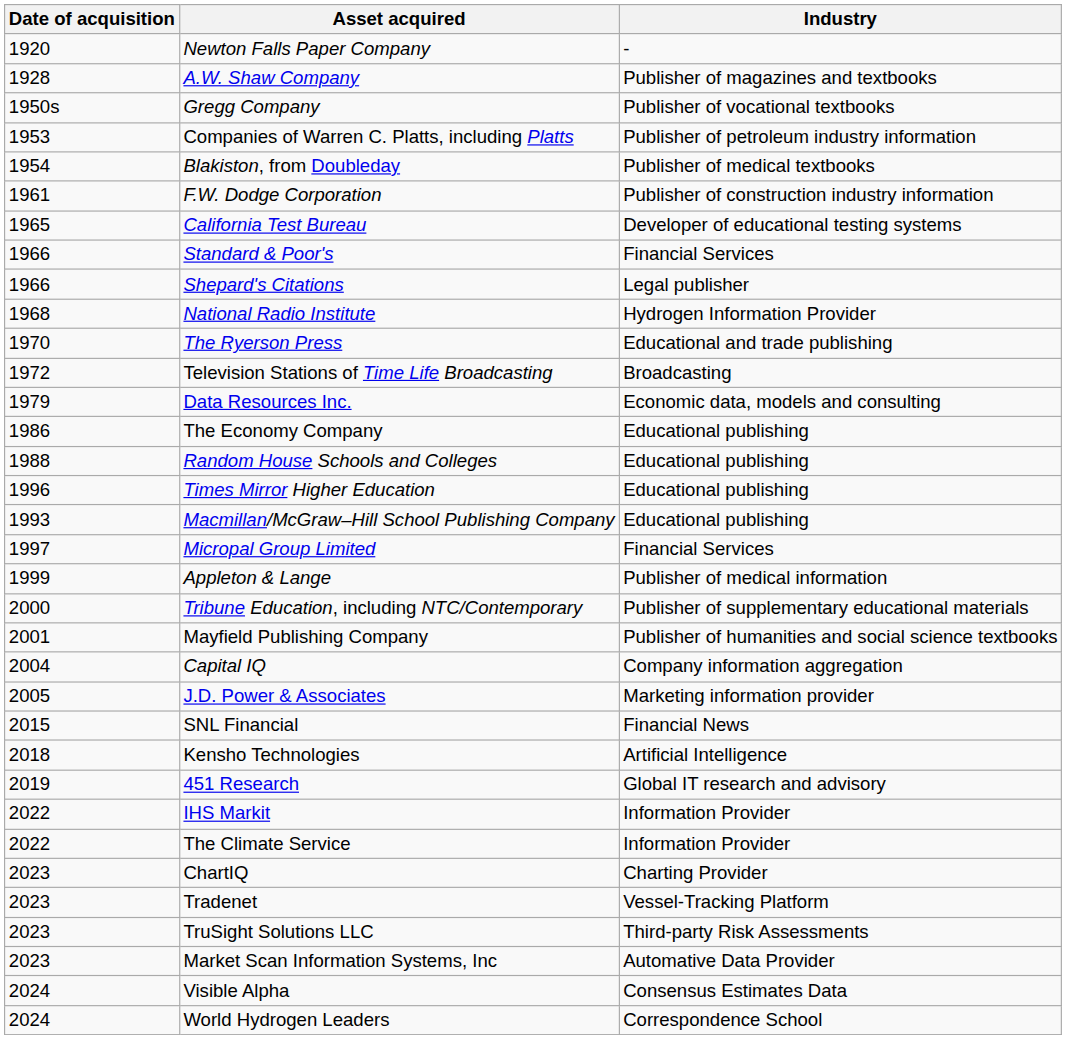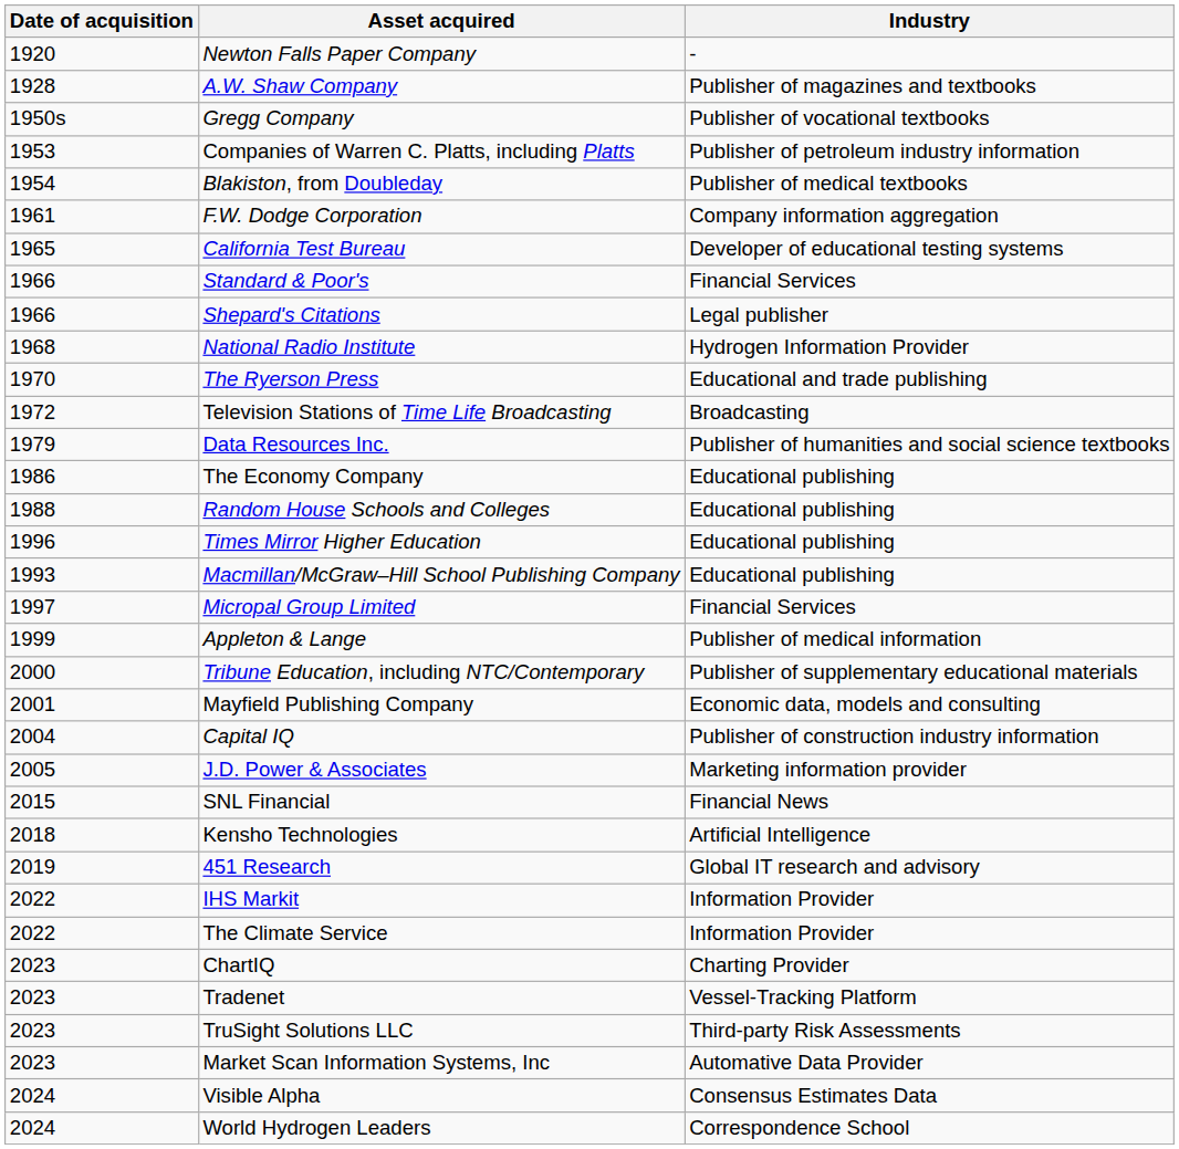 <table class="wikitable">
 <tr>
 <th>Date of acquisition</th>
 <th>Asset acquired</th>
 <th>Industry</th>
 </tr>
 <tr>
 <td>1920</td>
 <td><em>Newton Falls Paper Company</em></td>
 <td>-</td>
 </tr>
 <tr>
 <td>1928</td>
 <td><em><a href='#'>A.W. Shaw Company</a></em></td>
 <td>Publisher of magazines and textbooks</td>
 </tr>
 <tr>
 <td>1950s</td>
 <td><em>Gregg Company</em></td>
 <td>Publisher of vocational textbooks</td>
 </tr>
 <tr>
 <td>1953</td>
 <td>Companies of Warren C. Platts, including <em><a href='#'>Platts</a></em></td>
 <td>Publisher of petroleum industry information</td>
 </tr>
 <tr>
 <td>1954</td>
 <td><em>Blakiston</em>, from <a href='#'>Doubleday</a></td>
 <td>Publisher of medical textbooks</td>
 </tr>
 <tr>
 <td>1961</td>
 <td><em>F.W. Dodge Corporation</em></td>
-<td>Publisher of construction industry information</td>
+<td>Company information aggregation</td>
 </tr>
 <tr>
 <td>1965</td>
 <td><em><a href='#'>California Test Bureau</a></em></td>
 <td>Developer of educational testing systems</td>
 </tr>
 <tr>
 <td>1966</td>
 <td><em><a href='#'>Standard & Poor's</a></em></td>
 <td>Financial Services</td>
 </tr>
 <tr>
 <td>1966</td>
 <td><em><a href='#'>Shepard's Citations</a></em></td>
 <td>Legal publisher</td>
 </tr>
 <tr>
 <td>1968</td>
 <td><em><a href='#'>National Radio Institute</a></em></td>
 <td>Hydrogen Information Provider</td>
 </tr>
 <tr>
 <td>1970</td>
 <td><em><a href='#'>The Ryerson Press</a></em></td>
 <td>Educational and trade publishing</td>
 </tr>
 <tr>
 <td>1972</td>
 <td>Television Stations of <em><a href='#'>Time Life</a> Broadcasting</em></td>
 <td>Broadcasting</td>
 </tr>
 <tr>
 <td>1979</td>
 <td><a href='#'>Data Resources Inc.</a></td>
-<td>Economic data, models and consulting</td>
+<td>Publisher of humanities and social science textbooks</td>
 </tr>
 <tr>
 <td>1986</td>
 <td>The Economy Company</td>
 <td>Educational publishing</td>
 </tr>
 <tr>
 <td>1988</td>
 <td><em><a href='#'>Random House</a> Schools and Colleges</em></td>
 <td>Educational publishing</td>
 </tr>
 <tr>
 <td>1996</td>
 <td><em><a href='#'>Times Mirror</a> Higher Education</em></td>
 <td>Educational publishing</td>
 </tr>
 <tr>
 <td>1993</td>
 <td><em><a href='#'>Macmillan</a>/McGraw–Hill School Publishing Company</em></td>
 <td>Educational publishing</td>
 </tr>
 <tr>
 <td>1997</td>
 <td><em><a href='#'>Micropal Group Limited</a></em></td>
 <td>Financial Services</td>
 </tr>
 <tr>
 <td>1999</td>
 <td><em>Appleton & Lange</em></td>
 <td>Publisher of medical information</td>
 </tr>
 <tr>
 <td>2000</td>
 <td><em><a href='#'>Tribune</a> Education</em>, including <em>NTC/Contemporary</em></td>
 <td>Publisher of supplementary educational materials</td>
 </tr>
 <tr>
 <td>2001</td>
 <td>Mayfield Publishing Company</td>
-<td>Publisher of humanities and social science textbooks</td>
+<td>Economic data, models and consulting</td>
 </tr>
 <tr>
 <td>2004</td>
 <td><em>Capital IQ</em></td>
-<td>Company information aggregation</td>
+<td>Publisher of construction industry information</td>
 </tr>
 <tr>
 <td>2005</td>
 <td><a href='#'>J.D. Power & Associates</a></td>
 <td>Marketing information provider</td>
 </tr>
 <tr>
 <td>2015</td>
 <td>SNL Financial</td>
 <td>Financial News</td>
 </tr>
 <tr>
 <td>2018</td>
 <td>Kensho Technologies</td>
 <td>Artificial Intelligence</td>
 </tr>
 <tr>
 <td>2019</td>
 <td><a href='#'>451 Research</a></td>
 <td>Global IT research and advisory</td>
 </tr>
 <tr>
 <td>2022</td>
 <td><a href='#'>IHS Markit</a></td>
 <td>Information Provider</td>
 </tr>
 <tr>
 <td>2022</td>
 <td>The Climate Service</td>
 <td>Information Provider</td>
 </tr>
 <tr>
 <td>2023</td>
 <td>ChartIQ</td>
 <td>Charting Provider</td>
 </tr>
 <tr>
 <td>2023</td>
 <td>Tradenet</td>
 <td>Vessel-Tracking Platform</td>
 </tr>
 <tr>
 <td>2023</td>
 <td>TruSight Solutions LLC </td>
 <td>Third-party Risk Assessments</td>
 </tr>
 <tr>
 <td>2023</td>
 <td>Market Scan Information Systems, Inc </td>
 <td>Automative Data Provider</td>
 </tr>
 <tr>
 <td>2024</td>
 <td>Visible Alpha </td>
 <td>Consensus Estimates Data</td>
 </tr>
 <tr>
 <td>2024</td>
 <td>World Hydrogen Leaders</td>
 <td>Correspondence School</td>
 </tr>
 </table>
